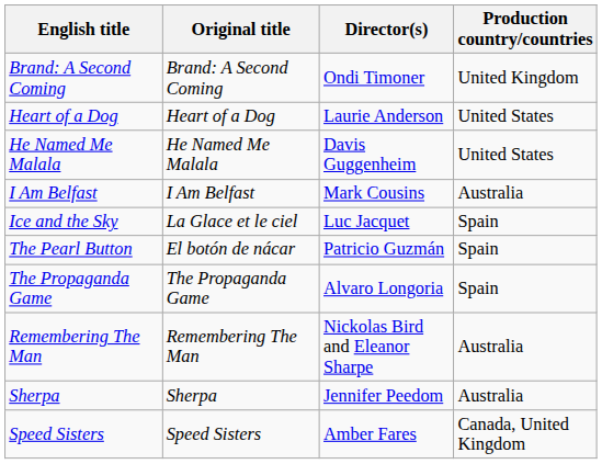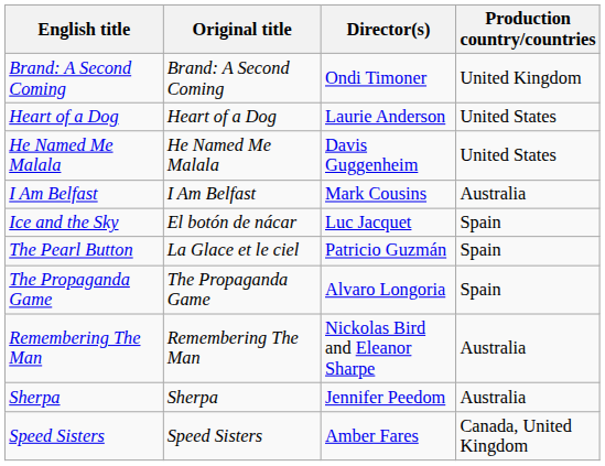 <table class="sortable wikitable" width="85%" cellpadding="5">
 <tr>
 <th width="30%">English title</th>
 <th width="30%">Original title</th>
 <th width="25%">Director(s)</th>
 <th width="15%">Production country/countries</th>
 </tr>
 <tr>
 <td><em><a href='#'>Brand: A Second Coming </a></em></td>
 <td><em>Brand: A Second Coming</em></td>
 <td><a href='#'>Ondi Timoner</a></td>
 <td>United Kingdom</td>
 </tr>
 <tr>
 <td><em><a href='#'>Heart of a Dog</a></em></td>
 <td><em>Heart of a Dog</em></td>
 <td><a href='#'>Laurie Anderson</a></td>
 <td>United States</td>
 </tr>
 <tr>
 <td><em><a href='#'>He Named Me Malala</a></em></td>
 <td><em>He Named Me Malala</em></td>
 <td><a href='#'>Davis Guggenheim</a></td>
 <td>United States</td>
 </tr>
 <tr>
 <td><em><a href='#'>I Am Belfast</a></em></td>
 <td><em>I Am Belfast</em></td>
 <td><a href='#'>Mark Cousins</a></td>
 <td>Australia</td>
 </tr>
 <tr>
 <td><em><a href='#'>Ice and the Sky</a></em></td>
-<td><em>La Glace et le ciel</em></td>
+<td><em>El botón de nácar</em></td>
 <td><a href='#'>Luc Jacquet</a></td>
 <td>Spain</td>
 </tr>
 <tr>
 <td><em><a href='#'>The Pearl Button</a></em></td>
-<td><em>El botón de nácar</em></td>
+<td><em>La Glace et le ciel</em></td>
 <td><a href='#'>Patricio Guzmán</a></td>
 <td>Spain</td>
 </tr>
 <tr>
 <td><em><a href='#'>The Propaganda Game</a></em></td>
 <td><em>The Propaganda Game</em></td>
 <td><a href='#'>Alvaro Longoria</a></td>
 <td>Spain</td>
 </tr>
 <tr>
 <td><em><a href='#'>Remembering The Man</a></em></td>
 <td><em>Remembering The Man</em></td>
 <td><a href='#'>Nickolas Bird</a> and <a href='#'>Eleanor Sharpe</a></td>
 <td>Australia</td>
 </tr>
 <tr>
 <td><em><a href='#'>Sherpa</a></em></td>
 <td><em>Sherpa</em></td>
 <td><a href='#'>Jennifer Peedom</a></td>
 <td>Australia</td>
 </tr>
 <tr>
 <td><em><a href='#'>Speed Sisters</a></em></td>
 <td><em>Speed Sisters</em></td>
 <td><a href='#'>Amber Fares</a></td>
 <td>Canada, United Kingdom</td>
 </tr>
 </table>
